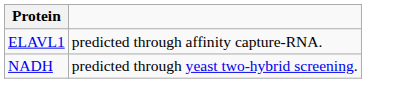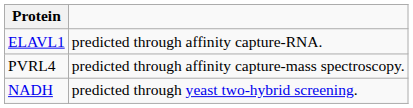 <table class="wikitable">
 <tr>
 <th>Protein</th>
 <td></td>
 </tr>
 <tr>
 <td><a href='#'>ELAVL1</a></td>
 <td>predicted through affinity capture-RNA.</td>
 </tr>
 <tr>
+<td>PVRL4</td>
+<td>predicted through affinity capture-mass spectroscopy.</td>
+</tr>
+<tr>
 <td><a href='#'>NADH</a></td>
 <td>predicted through <a href='#'>yeast two-hybrid screening</a>.</td>
 </tr>
 </table>
